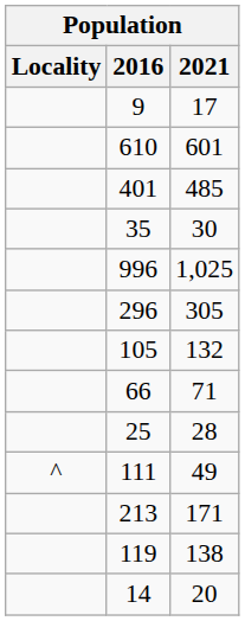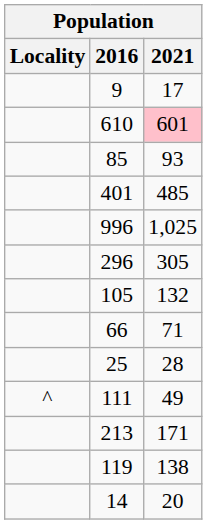 <table class="wikitable" style="text-align:center;">
 <tr>
 <th colspan="3" style="text-align:center;  font-weight:bold">Population</th>
 </tr>
 <tr>
 <th style="text-align:center; background:  font-weight:bold">Locality</th>
 <th style="text-align:center; background:  font-weight:bold"><strong>2016</strong></th>
 <th style="text-align:center; background:  font-weight:bold"><strong>2021</strong></th>
 </tr>
 <tr>
 <td></td>
 <td>9</td>
 <td>17</td>
 </tr>
 <tr>
 <td></td>
 <td>610</td>
-<td>601</td>
+<td style="background: pink;">601</td>
+</tr>
+<tr>
+<td></td>
+<td>85</td>
+<td>93</td>
 </tr>
 <tr>
 <td></td>
 <td>401</td>
 <td>485</td>
-</tr>
-<tr>
-<td></td>
-<td>35</td>
-<td>30</td>
 </tr>
 <tr>
 <td></td>
 <td>996</td>
 <td>1,025</td>
 </tr>
 <tr>
 <td></td>
 <td>296</td>
 <td>305</td>
 </tr>
 <tr>
 <td></td>
 <td>105</td>
 <td>132</td>
 </tr>
 <tr>
 <td></td>
 <td>66</td>
 <td>71</td>
 </tr>
 <tr>
 <td></td>
 <td>25</td>
 <td>28</td>
 </tr>
 <tr>
 <td>^</td>
 <td>111</td>
 <td>49</td>
 </tr>
 <tr>
 <td></td>
 <td>213</td>
 <td>171</td>
 </tr>
 <tr>
 <td></td>
 <td>119</td>
 <td>138</td>
 </tr>
 <tr>
 <td></td>
 <td>14</td>
 <td>20</td>
 </tr>
 </table>
